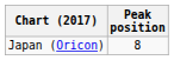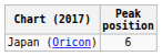 <table class="wikitable sortable plainrowheaders">
 <tr>
 <th scope="col">Chart (2017)</th>
 <th scope="col">Peak<br>position</th>
 </tr>
 <tr>
 <td>Japan (<a href='#'>Oricon</a>)</td>
-<td style="text-align:center;">8</td>
+<td style="text-align:center;">6</td>
 </tr>
 </table>
